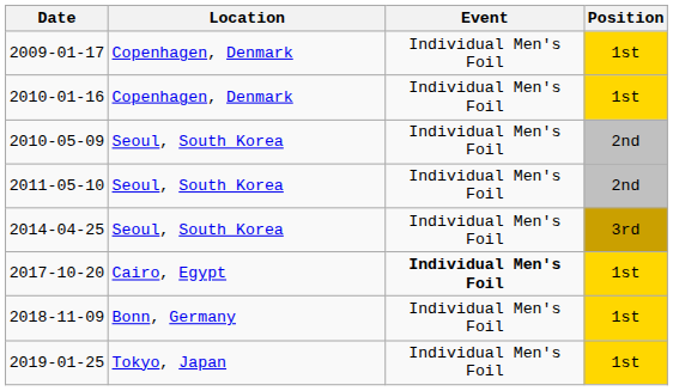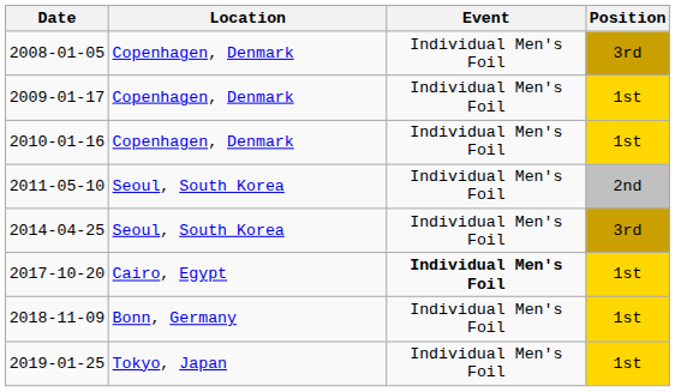 <table class="wikitable" style="text-align:center;">
 <tr>
 <th>Date</th>
 <th style="width:17em">Location</th>
 <th style="width:12em">Event</th>
 <th>Position</th>
+</tr>
+<tr>
+<td>2008-01-05</td>
+<td rowspan="1" align="left"> <a href='#'>Copenhagen</a>, <a href='#'>Denmark</a></td>
+<td>Individual Men's Foil</td>
+<td bgcolor="caramel">3rd</td>
 </tr>
 <tr>
 <td>2009-01-17</td>
 <td rowspan="1" align="left"> <a href='#'>Copenhagen</a>, <a href='#'>Denmark</a></td>
 <td>Individual Men's Foil</td>
 <td bgcolor="gold">1st</td>
 </tr>
 <tr>
 <td>2010-01-16</td>
 <td rowspan="1" align="left"> <a href='#'>Copenhagen</a>, <a href='#'>Denmark</a></td>
 <td>Individual Men's Foil</td>
 <td bgcolor="gold">1st</td>
-</tr>
-<tr>
-<td>2010-05-09</td>
-<td rowspan="1" align="left"> <a href='#'>Seoul</a>, <a href='#'>South Korea</a></td>
-<td>Individual Men's Foil</td>
-<td bgcolor="silver">2nd</td>
 </tr>
 <tr>
 <td>2011-05-10</td>
 <td rowspan="1" align="left"> <a href='#'>Seoul</a>, <a href='#'>South Korea</a></td>
 <td>Individual Men's Foil</td>
 <td bgcolor="silver">2nd</td>
 </tr>
 <tr>
 <td>2014-04-25</td>
 <td rowspan="1" align="left"> <a href='#'>Seoul</a>, <a href='#'>South Korea</a></td>
 <td>Individual Men's Foil</td>
 <td bgcolor="caramel">3rd</td>
 </tr>
 <tr>
 <td>2017-10-20</td>
 <td rowspan="1" align="left"> <a href='#'>Cairo</a>, <a href='#'>Egypt</a></td>
 <td><strong>Individual Men's Foil</strong></td>
 <td bgcolor="gold">1st</td>
 </tr>
 <tr>
 <td>2018-11-09</td>
 <td rowspan="1" align="left"> <a href='#'>Bonn</a>, <a href='#'>Germany</a></td>
 <td>Individual Men's Foil</td>
 <td bgcolor="gold">1st</td>
 </tr>
 <tr>
 <td>2019-01-25</td>
 <td rowspan="1" align="left"> <a href='#'>Tokyo</a>, <a href='#'>Japan</a></td>
 <td>Individual Men's Foil</td>
 <td bgcolor="gold">1st</td>
 </tr>
 </table>
